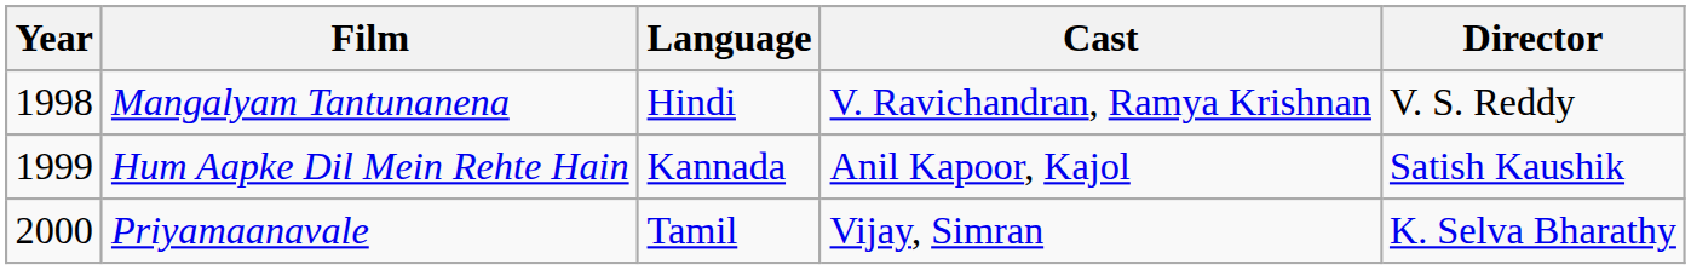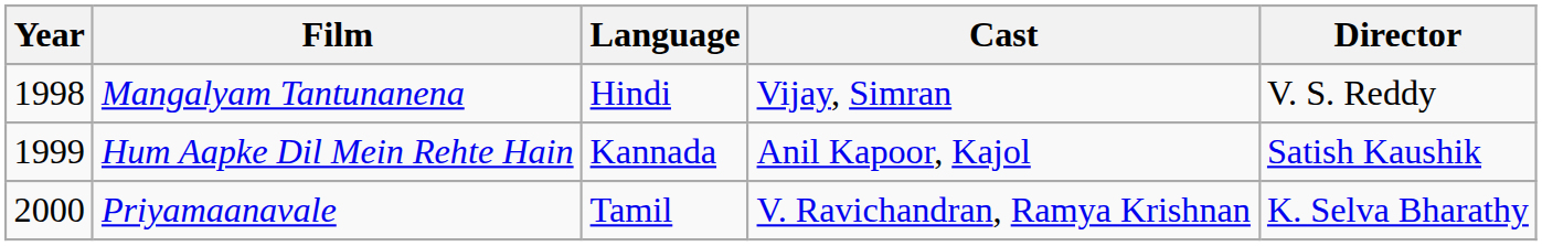 <table class="wikitable sortable" style="font-size:95%;">
 <tr>
 <th>Year</th>
 <th>Film</th>
 <th>Language</th>
 <th>Cast</th>
 <th>Director</th>
 </tr>
 <tr>
 <td>1998</td>
 <td><em><a href='#'>Mangalyam Tantunanena</a></em></td>
 <td><a href='#'>Hindi</a></td>
-<td><a href='#'>V. Ravichandran</a>, <a href='#'>Ramya Krishnan</a></td>
+<td><a href='#'>Vijay</a>, <a href='#'>Simran</a></td>
 <td>V. S. Reddy</td>
 </tr>
 <tr>
 <td>1999</td>
 <td><em><a href='#'>Hum Aapke Dil Mein Rehte Hain</a></em></td>
 <td><a href='#'>Kannada</a></td>
 <td><a href='#'>Anil Kapoor</a>, <a href='#'>Kajol</a></td>
 <td><a href='#'>Satish Kaushik</a></td>
 </tr>
 <tr>
 <td>2000</td>
 <td><em><a href='#'>Priyamaanavale</a></em></td>
 <td><a href='#'>Tamil</a></td>
-<td><a href='#'>Vijay</a>, <a href='#'>Simran</a></td>
+<td><a href='#'>V. Ravichandran</a>, <a href='#'>Ramya Krishnan</a></td>
 <td><a href='#'>K. Selva Bharathy</a></td>
 </tr>
 </table>
